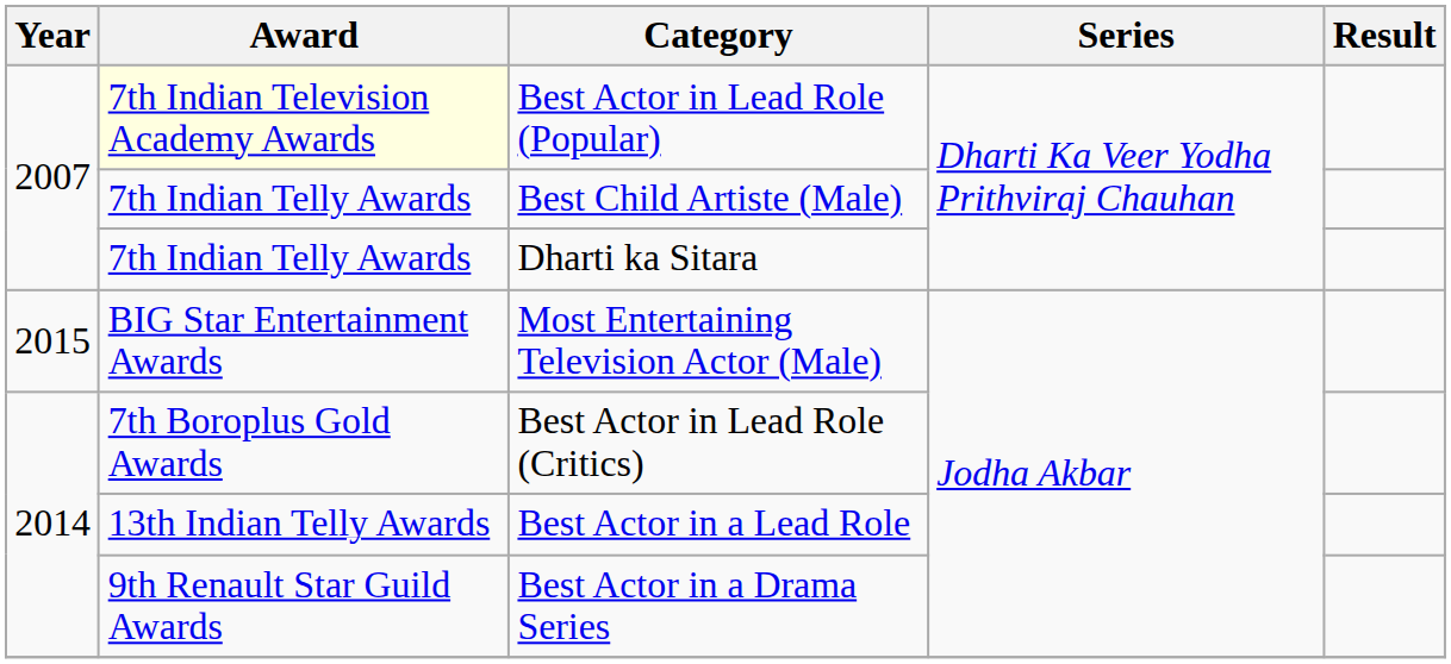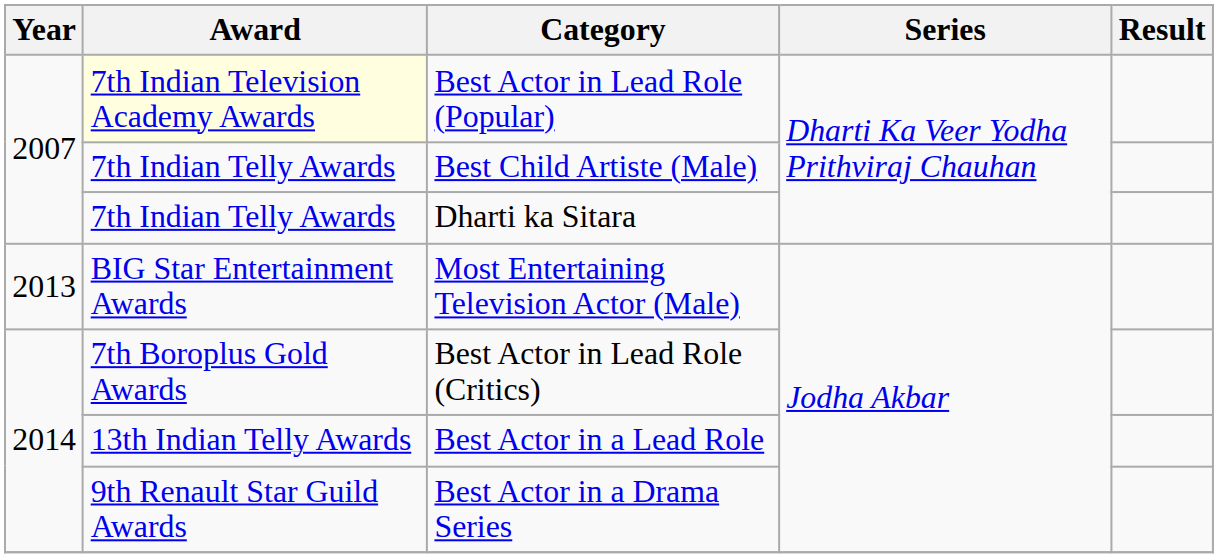 <table class="wikitable">
 <tr>
 <th>Year</th>
 <th>Award</th>
 <th>Category</th>
 <th>Series</th>
 <th>Result</th>
 </tr>
 <tr>
 <td rowspan="3">2007</td>
 <td style="background: lightyellow;"><a href='#'>7th Indian Television Academy Awards</a></td>
 <td><a href='#'>Best Actor in Lead Role (Popular)</a></td>
 <td rowspan="3"><em><a href='#'>Dharti Ka Veer Yodha Prithviraj Chauhan</a></em></td>
 <td></td>
 </tr>
 <tr>
 <td><a href='#'>7th Indian Telly Awards</a></td>
 <td><a href='#'>Best Child Artiste (Male)</a></td>
 <td></td>
 </tr>
 <tr>
 <td><a href='#'>7th Indian Telly Awards</a></td>
 <td>Dharti ka Sitara</td>
 <td></td>
 </tr>
 <tr>
-<td>2015</td>
+<td>2013</td>
 <td><a href='#'>BIG Star Entertainment Awards</a></td>
 <td><a href='#'>Most Entertaining Television Actor (Male)</a></td>
 <td rowspan="4"><em><a href='#'>Jodha Akbar</a></em></td>
 <td></td>
 </tr>
 <tr>
 <td rowspan="3">2014</td>
 <td><a href='#'>7th Boroplus Gold Awards</a></td>
 <td>Best Actor in Lead Role (Critics)</td>
 <td></td>
 </tr>
 <tr>
 <td><a href='#'>13th Indian Telly Awards</a></td>
 <td><a href='#'>Best Actor in a Lead Role</a></td>
 <td></td>
 </tr>
 <tr>
 <td><a href='#'>9th Renault Star Guild Awards</a></td>
 <td><a href='#'>Best Actor in a Drama Series</a></td>
 <td></td>
 </tr>
 <tr>
 </tr>
 </table>
